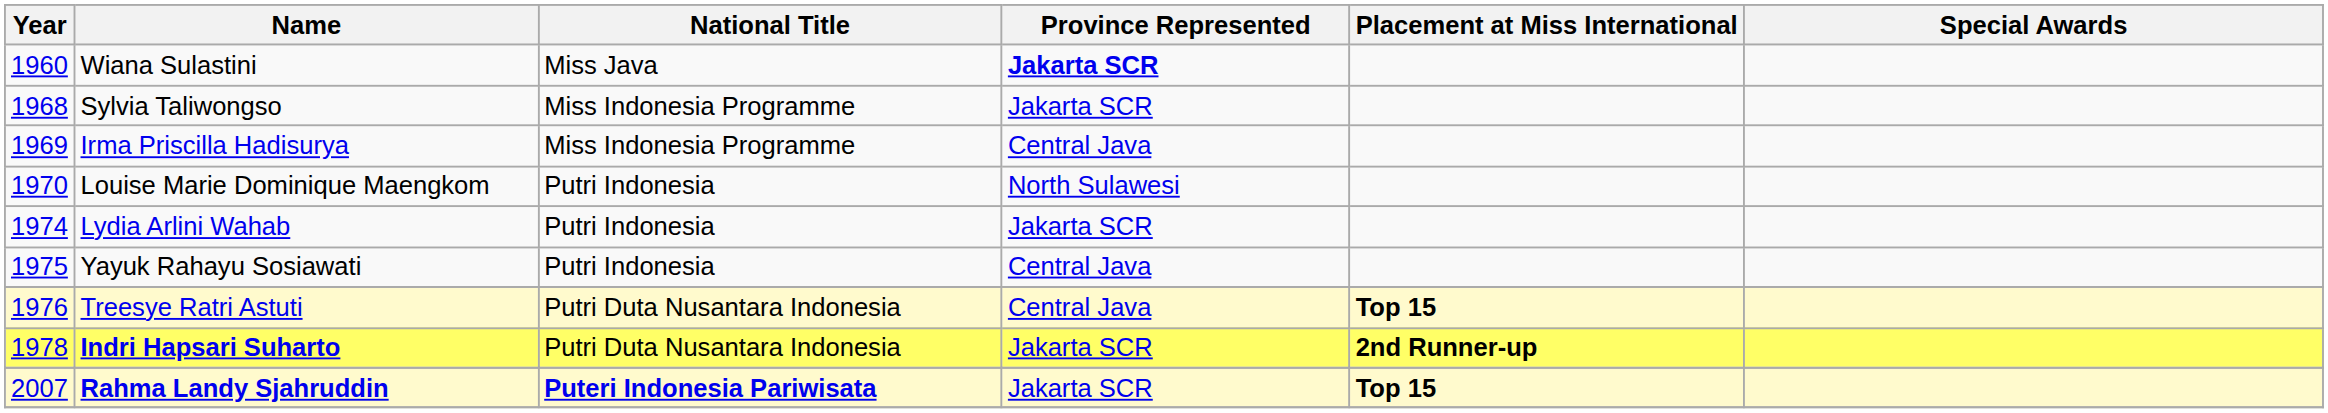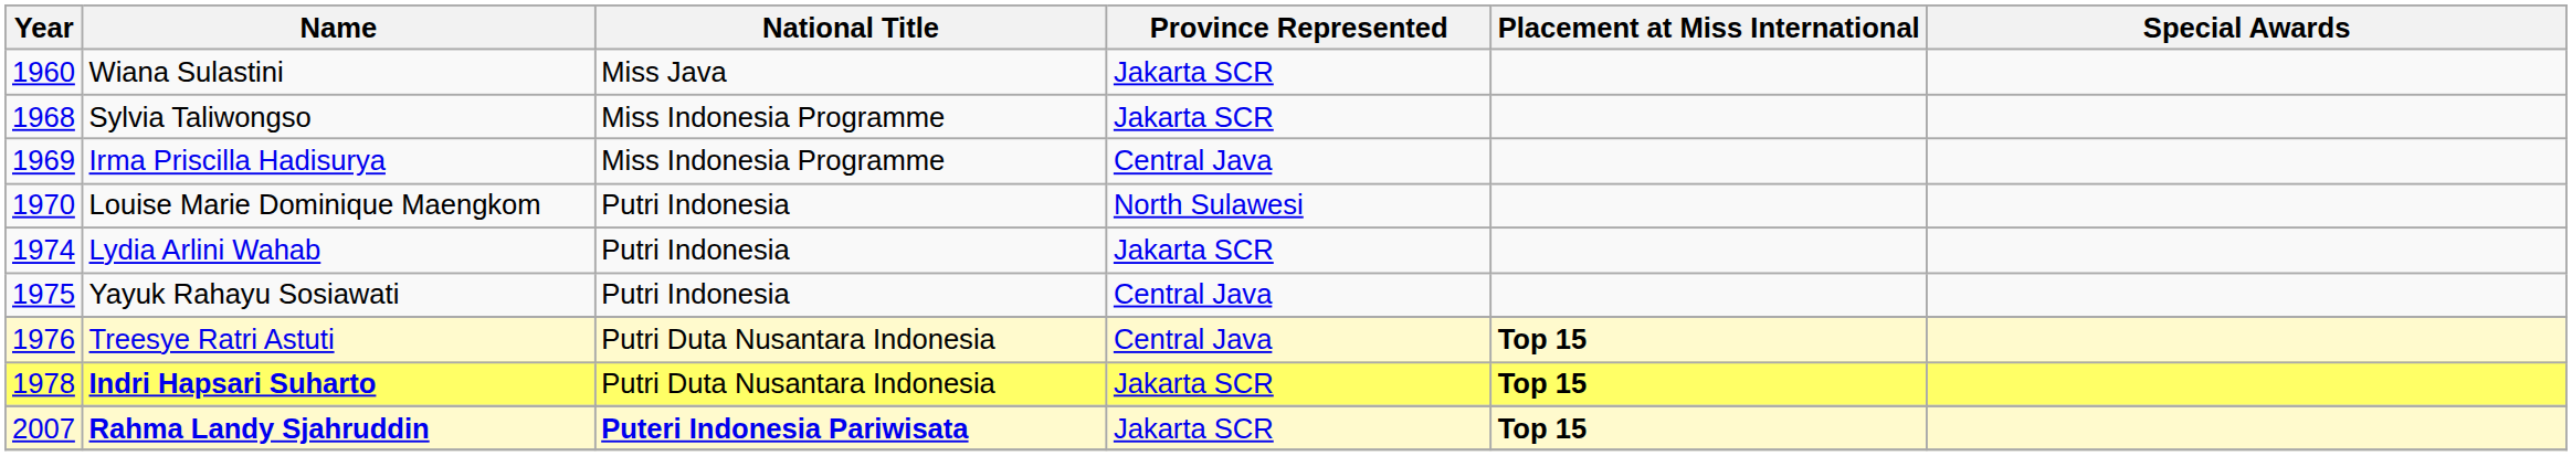 <table class="wikitable sortable" style="font-size: 85%;">
 <tr bgcolor="#efefef">
 <th width=3%>Year</th>
 <th width=20%>Name</th>
 <th width=20%>National Title</th>
 <th width=15%>Province Represented</th>
 <th width=17%>Placement at Miss International</th>
 <th width=43%>Special Awards</th>
 </tr>
 <tr>
 <td><a href='#'>1960</a></td>
 <td>Wiana Sulastini</td>
 <td>Miss Java</td>
-<td><strong><a href='#'>Jakarta SCR</a></strong></td>
+<td><a href='#'>Jakarta SCR</a></td>
 <td></td>
 <td></td>
 </tr>
 <tr>
 <td><a href='#'>1968</a></td>
 <td>Sylvia Taliwongso</td>
 <td>Miss Indonesia Programme</td>
 <td><a href='#'>Jakarta SCR</a></td>
 <td></td>
 <td></td>
 </tr>
 <tr>
 <td><a href='#'>1969</a></td>
 <td><a href='#'>Irma Priscilla Hadisurya</a></td>
 <td>Miss Indonesia Programme</td>
 <td><a href='#'>Central Java</a></td>
 <td></td>
 <td></td>
 </tr>
 <tr>
 <td><a href='#'>1970</a></td>
 <td>Louise Marie Dominique Maengkom</td>
 <td>Putri Indonesia</td>
 <td><a href='#'>North Sulawesi</a></td>
 <td></td>
 <td></td>
 </tr>
 <tr>
 <td><a href='#'>1974</a></td>
 <td><a href='#'>Lydia Arlini Wahab</a></td>
 <td>Putri Indonesia</td>
 <td><a href='#'>Jakarta SCR</a></td>
 <td></td>
 <td></td>
 </tr>
 <tr>
 <td><a href='#'>1975</a></td>
 <td>Yayuk Rahayu Sosiawati</td>
 <td>Putri Indonesia</td>
 <td><a href='#'>Central Java</a></td>
 <td></td>
 <td></td>
 </tr>
 <tr>
 </tr>
 <tr style="background-color:#FFFACD;">
 <td><a href='#'>1976</a></td>
 <td><a href='#'>Treesye Ratri Astuti</a></td>
 <td>Putri Duta Nusantara Indonesia</td>
 <td><a href='#'>Central Java</a></td>
 <td><strong>Top 15</strong></td>
 <td></td>
 </tr>
 <tr style="background-color:#FFFF66;">
 <td><a href='#'>1978</a></td>
 <td><strong><a href='#'>Indri Hapsari Suharto</a></strong></td>
 <td>Putri Duta Nusantara Indonesia</td>
 <td><a href='#'>Jakarta SCR</a></td>
-<td><strong>2nd Runner-up</strong></td>
+<td><strong>Top 15</strong></td>
 <td></td>
 </tr>
 <tr>
 </tr>
 <tr style="background-color:#FFFACD;">
 <td><a href='#'>2007</a></td>
 <td><strong><a href='#'>Rahma Landy Sjahruddin</a></strong></td>
 <td><strong><a href='#'>Puteri Indonesia Pariwisata</a></strong></td>
 <td><a href='#'>Jakarta SCR</a></td>
 <td><strong>Top 15</strong></td>
 <td></td>
 </tr>
 <tr>
 </tr>
 </table>
